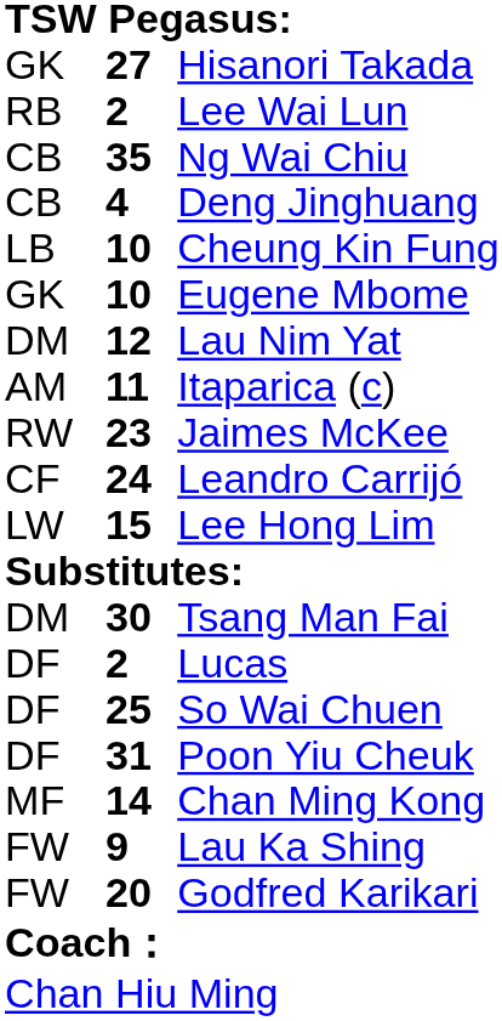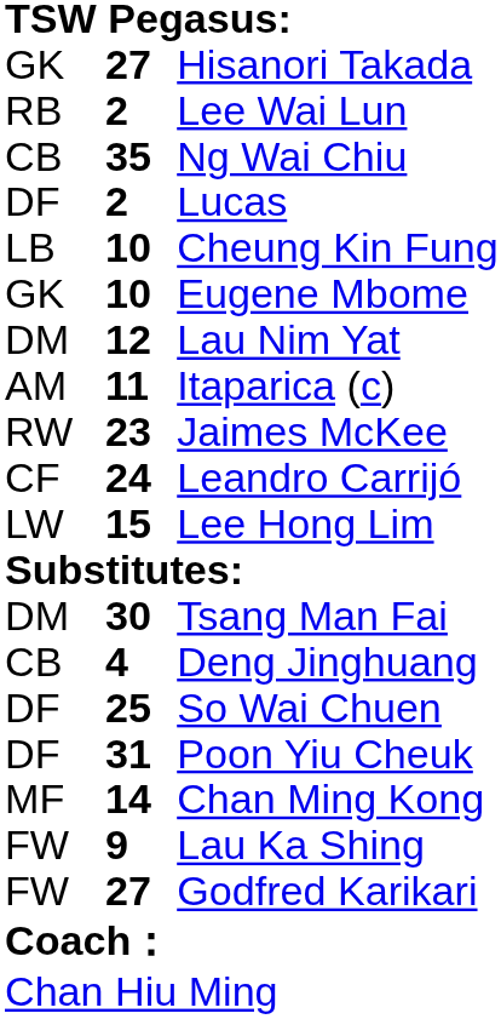 <table style="font-size: 90%" cellspacing="0" cellpadding="0">
 <tr>
 <td colspan="4"><strong>TSW Pegasus:</strong></td>
 </tr>
 <tr>
 <th width="35"></th>
 <th width="25"></th>
 </tr>
 <tr>
 <td>GK</td>
 <td><strong>27</strong></td>
 <td> <a href='#'>Hisanori Takada</a></td>
 </tr>
 <tr>
 <td>RB</td>
 <td><strong>2</strong></td>
 <td> <a href='#'>Lee Wai Lun</a></td>
 </tr>
 <tr>
 <td>CB</td>
 <td><strong>35</strong></td>
 <td> <a href='#'>Ng Wai Chiu</a></td>
 </tr>
 <tr>
-<td>CB</td>
-<td><strong>4</strong></td>
-<td> <a href='#'>Deng Jinghuang</a></td>
+<td>DF</td>
+<td><strong>2</strong></td>
+<td> <a href='#'>Lucas</a></td>
 <td></td>
 <td></td>
 </tr>
 <tr>
 <td>LB</td>
 <td><strong>10</strong></td>
 <td> <a href='#'>Cheung Kin Fung</a></td>
 </tr>
 <tr>
 <td>GK</td>
 <td><strong>10</strong></td>
 <td> <a href='#'>Eugene Mbome</a></td>
 </tr>
 <tr>
 <td>DM</td>
 <td><strong>12</strong></td>
 <td> <a href='#'>Lau Nim Yat</a></td>
 </tr>
 <tr>
 <td>AM</td>
 <td><strong>11</strong></td>
 <td> <a href='#'>Itaparica</a> (<a href='#'>c</a>)</td>
 <td></td>
 </tr>
 <tr>
 <td>RW</td>
 <td><strong>23</strong></td>
 <td> <a href='#'>Jaimes McKee</a></td>
 <td></td>
 <td></td>
 </tr>
 <tr>
 <td>CF</td>
 <td><strong>24</strong></td>
 <td> <a href='#'>Leandro Carrijó</a></td>
 </tr>
 <tr>
 <td>LW</td>
 <td><strong>15</strong></td>
 <td> <a href='#'>Lee Hong Lim</a></td>
 <td></td>
 <td></td>
 </tr>
 <tr>
 <td colspan=4><strong>Substitutes:</strong></td>
 </tr>
 <tr>
 <td>DM</td>
 <td><strong>30</strong></td>
 <td> <a href='#'>Tsang Man Fai</a></td>
 </tr>
 <tr>
-<td>DF</td>
-<td><strong>2</strong></td>
-<td> <a href='#'>Lucas</a></td>
+<td>CB</td>
+<td><strong>4</strong></td>
+<td> <a href='#'>Deng Jinghuang</a></td>
 <td></td>
 <td></td>
 </tr>
 <tr>
 <td>DF</td>
 <td><strong>25</strong></td>
 <td> <a href='#'>So Wai Chuen</a></td>
 </tr>
 <tr>
 <td>DF</td>
 <td><strong>31</strong></td>
 <td> <a href='#'>Poon Yiu Cheuk</a></td>
 </tr>
 <tr>
 <td>MF</td>
 <td><strong>14</strong></td>
 <td> <a href='#'>Chan Ming Kong</a></td>
 </tr>
 <tr>
 <td>FW</td>
 <td><strong>9</strong></td>
 <td> <a href='#'>Lau Ka Shing</a></td>
 <td></td>
 <td></td>
 </tr>
 <tr>
 <td>FW</td>
-<td><strong>20</strong></td>
+<td><strong>27</strong></td>
 <td> <a href='#'>Godfred Karikari</a></td>
 <td></td>
 <td></td>
 </tr>
 <tr>
 <td colspan=4><strong>Coach：</strong></td>
 </tr>
 <tr>
 <td colspan="4"> <a href='#'>Chan Hiu Ming</a></td>
 </tr>
 </table>
